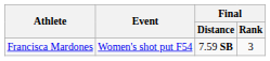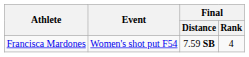 <table class=wikitable style="font-size:90%">
 <tr>
 <th rowspan="2">Athlete</th>
 <th rowspan="2">Event</th>
 <th colspan="2">Final</th>
 </tr>
 <tr style="font-size:95%">
 <th>Distance</th>
 <th>Rank</th>
 </tr>
 <tr align=center>
 <td align=left><a href='#'>Francisca Mardones</a></td>
 <td align=left><a href='#'>Women's shot put F54</a></td>
 <td>7.59 <strong>SB</strong></td>
-<td>3</td>
+<td>4</td>
 </tr>
 </table>
